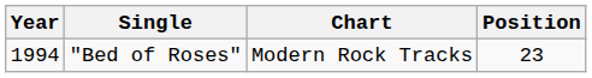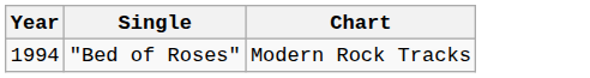 <table class="wikitable">
 <tr>
 <th>Year</th>
 <th>Single</th>
 <th>Chart</th>
-<th>Position</th>
 </tr>
 <tr>
 <td>1994</td>
 <td>"Bed of Roses"</td>
 <td>Modern Rock Tracks</td>
-<td align="center">23</td>
 </tr>
 </table>
